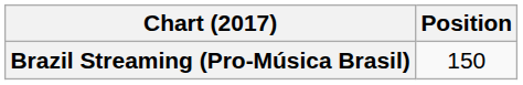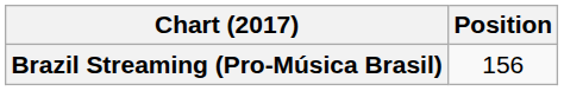 <table class="wikitable plainrowheaders sortable" style="text-align:center">
 <tr>
 <th scope="col">Chart (2017)</th>
 <th scope="col">Position</th>
 </tr>
 <tr>
 <th scope="row">Brazil Streaming (Pro-Música Brasil)</th>
-<td>150</td>
+<td>156</td>
 </tr>
 </table>
